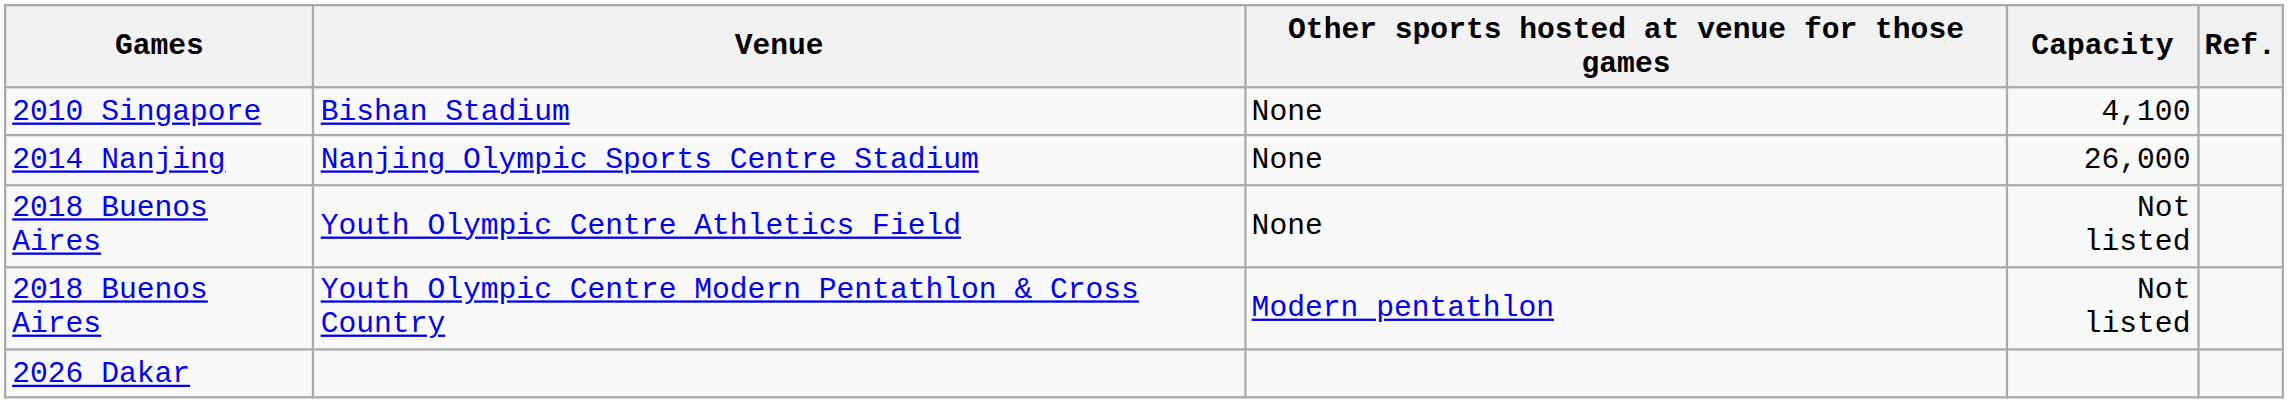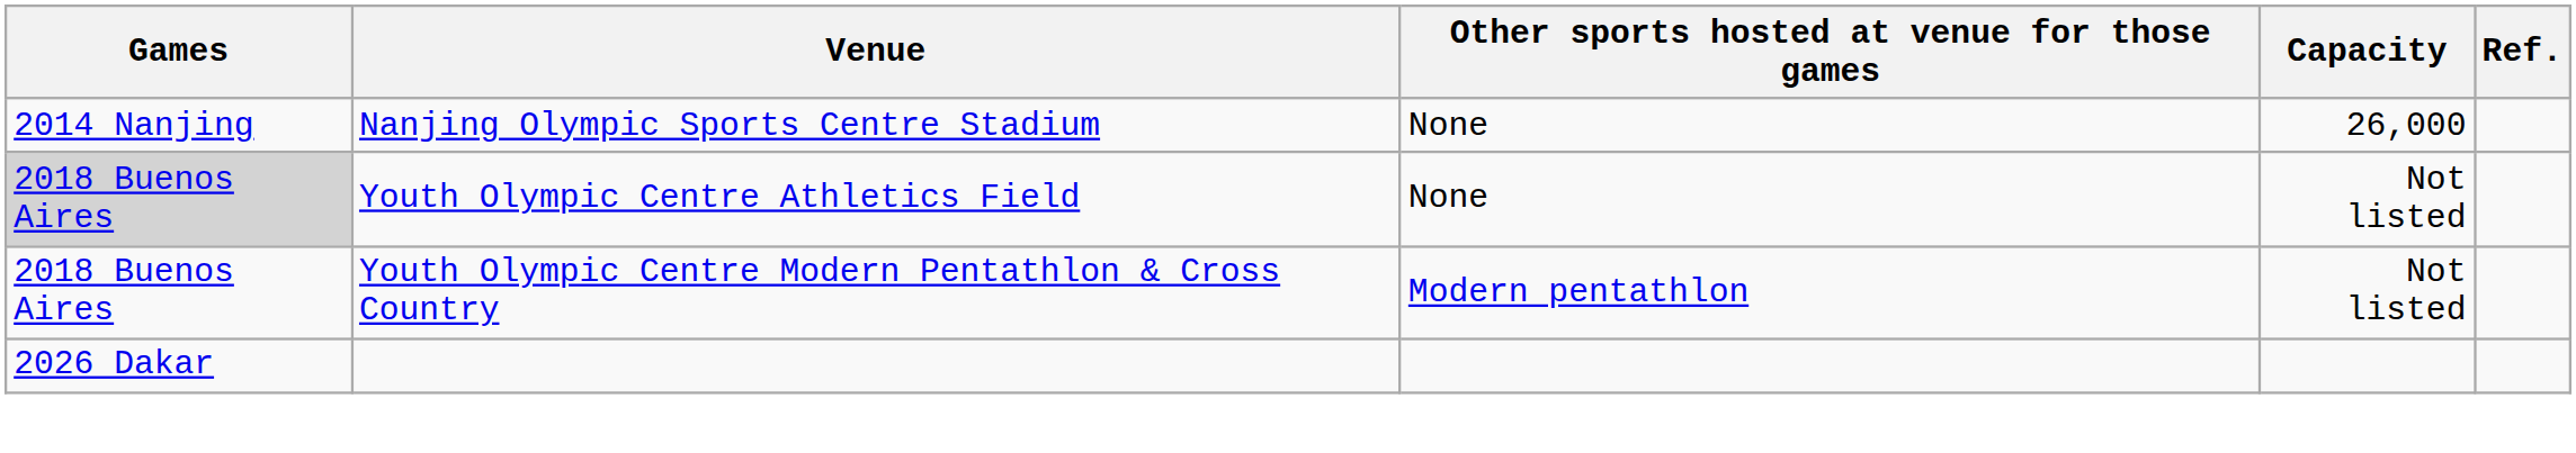 <table class="wikitable sortable" width="1000px">
 <tr>
 <th>Games</th>
 <th>Venue</th>
 <th>Other sports hosted at venue for those games</th>
 <th>Capacity</th>
 <th>Ref.</th>
 </tr>
 <tr>
-<td><a href='#'>2010 Singapore</a></td>
-<td><a href='#'>Bishan Stadium</a></td>
-<td>None</td>
-<td align="right">4,100</td>
-<td align="center"></td>
-</tr>
-<tr>
 <td><a href='#'>2014 Nanjing</a></td>
 <td><a href='#'>Nanjing Olympic Sports Centre Stadium</a></td>
 <td>None</td>
 <td align="right">26,000</td>
 <td align="center"></td>
 </tr>
 <tr>
-<td><a href='#'>2018 Buenos Aires</a></td>
+<td style="background: lightgrey;"><a href='#'>2018 Buenos Aires</a></td>
 <td><a href='#'>Youth Olympic Centre Athletics Field</a></td>
 <td>None</td>
 <td align="right">Not listed</td>
 <td align="center"></td>
 </tr>
 <tr>
 <td><a href='#'>2018 Buenos Aires</a></td>
 <td><a href='#'>Youth Olympic Centre Modern Pentathlon & Cross Country</a></td>
 <td><a href='#'>Modern pentathlon</a></td>
 <td align="right">Not listed</td>
 <td align="center"></td>
 </tr>
 <tr>
 <td><a href='#'>2026 Dakar</a></td>
 <td></td>
 <td></td>
 <td align="right"></td>
 <td align="center"></td>
 </tr>
 </table>
